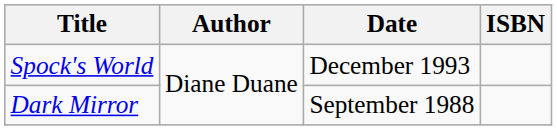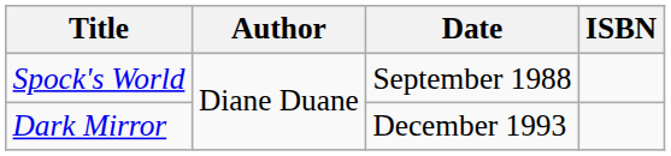 <table class="wikitable">
 <tr>
 <th>Title</th>
 <th>Author</th>
 <th>Date</th>
 <th>ISBN</th>
 </tr>
 <tr>
 <td><em><a href='#'>Spock's World</a></em></td>
 <td rowspan="2">Diane Duane</td>
-<td>December 1993</td>
+<td>September 1988</td>
 <td></td>
 </tr>
 <tr>
 <td><em><a href='#'>Dark Mirror</a></em></td>
-<td>September 1988</td>
+<td>December 1993</td>
 <td></td>
 </tr>
 </table>
